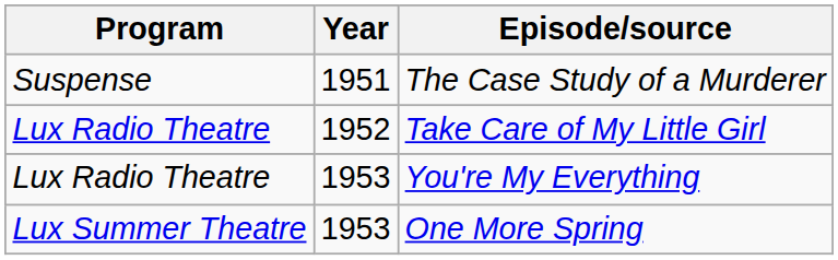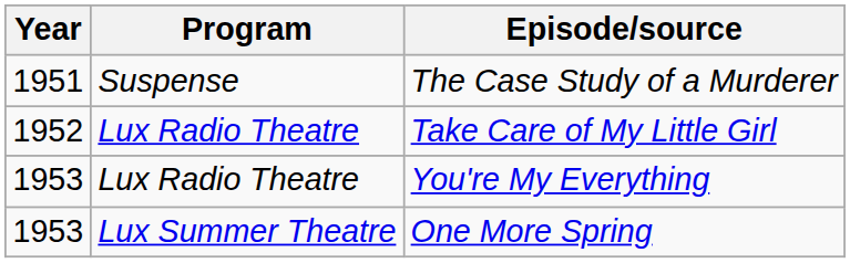 <table class="wikitable">
 <tr>
+<th>Year</th>
 <th>Program</th>
-<th>Year</th>
 <th>Episode/source</th>
 </tr>
 <tr>
+<td>1951</td>
 <td><em>Suspense</em></td>
-<td>1951</td>
 <td><em>The Case Study of a Murderer</em></td>
 </tr>
 <tr>
+<td>1952</td>
 <td><em><a href='#'>Lux Radio Theatre</a></em></td>
-<td>1952</td>
 <td><em><a href='#'>Take Care of My Little Girl</a></em></td>
 </tr>
 <tr>
+<td>1953</td>
 <td><em>Lux Radio Theatre</em></td>
-<td>1953</td>
 <td><em><a href='#'>You're My Everything</a></em></td>
 </tr>
 <tr>
+<td>1953</td>
 <td><em><a href='#'>Lux Summer Theatre</a></em></td>
-<td>1953</td>
 <td><em><a href='#'>One More Spring</a></em></td>
 </tr>
 </table>
